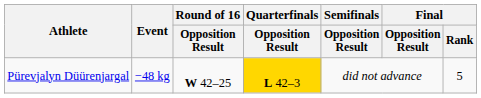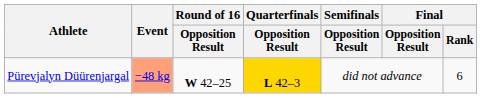 <table class="wikitable" style="font-size:90%;">
 <tr>
 <th rowspan=2>Athlete</th>
 <th rowspan=2>Event</th>
 <th>Round of 16</th>
 <th>Quarterfinals</th>
 <th>Semifinals</th>
 <th colspan=2>Final</th>
 </tr>
 <tr style="font-size:95%">
 <th>Opposition<br>Result</th>
 <th>Opposition<br>Result</th>
 <th>Opposition<br>Result</th>
 <th>Opposition<br>Result</th>
 <th>Rank</th>
 </tr>
 <tr align=center>
 <td align=left><a href='#'>Pürevjalyn Düürenjargal</a></td>
-<td align=left><a href='#'>−48 kg</a></td>
+<td align=left style="background: lightsalmon;"><a href='#'>−48 kg</a></td>
 <td><br><strong>W</strong> 42–25</td>
 <td style="background: gold;"><br><strong>L</strong> 42–3</td>
 <td Colspan=2><em>did not advance</em></td>
-<td>5</td>
+<td>6</td>
 </tr>
 </table>
